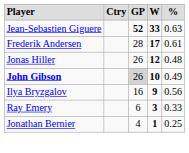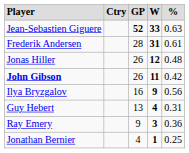 <table class="wikitable">
 <tr align="center" style="font-weight:bold; background-color:#dddddd;" |>
 <td align="left">Player</td>
 <td>Ctry</td>
 <td>GP</td>
 <td>W</td>
 <td>%</td>
 </tr>
 <tr align="center">
 <td align="left"><a href='#'>Jean-Sebastien Giguere</a></td>
 <td></td>
 <td><strong>52</strong></td>
 <td><strong>33</strong></td>
 <td>0.63</td>
 </tr>
 <tr align="center">
 <td align="left"><a href='#'>Frederik Andersen</a></td>
 <td></td>
 <td>28</td>
-<td><strong>17</strong></td>
+<td><strong>31</strong></td>
 <td>0.61</td>
 </tr>
 <tr align="center">
 <td align="left"><a href='#'>Jonas Hiller</a></td>
 <td></td>
 <td>26</td>
 <td><strong>12</strong></td>
 <td>0.48</td>
 </tr>
 <tr align="center">
 <td align="left"><strong><a href='#'>John Gibson</a></strong></td>
 <td></td>
-<td style="background: lightgrey;">26</td>
-<td><strong>10</strong></td>
-<td>0.49</td>
+<td>26</td>
+<td><strong>11</strong></td>
+<td>0.42</td>
 </tr>
 <tr align="center">
 <td align="left"><a href='#'>Ilya Bryzgalov</a></td>
 <td></td>
 <td>16</td>
 <td><strong>9</strong></td>
 <td>0.56</td>
 </tr>
 <tr align="center">
+<td align="left"><a href='#'>Guy Hebert</a></td>
+<td></td>
+<td>13</td>
+<td><strong>4</strong></td>
+<td>0.31</td>
+</tr>
+<tr align="center">
 <td align="left"><a href='#'>Ray Emery</a></td>
 <td></td>
-<td>6</td>
+<td>9</td>
 <td><strong>3</strong></td>
-<td>0.33</td>
+<td>0.36</td>
 </tr>
 <tr align="center">
 <td align="left"><a href='#'>Jonathan Bernier</a></td>
 <td></td>
 <td>4</td>
 <td><strong>1</strong></td>
 <td>0.25</td>
 </tr>
 </table>
